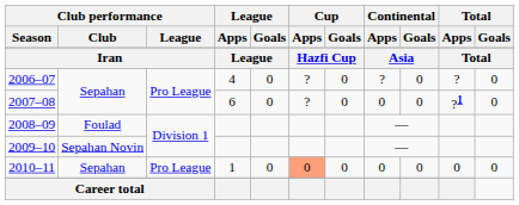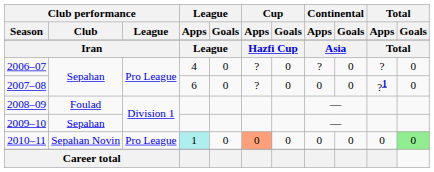 <table class="wikitable" style="text-align:center">
 <tr>
 <th colspan=3>Club performance</th>
 <th colspan=2>League</th>
 <th colspan=2>Cup</th>
 <th colspan=2>Continental</th>
 <th colspan=2>Total</th>
 </tr>
 <tr>
 <th>Season</th>
 <th>Club</th>
 <th>League</th>
 <th>Apps</th>
 <th>Goals</th>
 <th>Apps</th>
 <th>Goals</th>
 <th>Apps</th>
 <th>Goals</th>
 <th>Apps</th>
 <th>Goals</th>
 </tr>
 <tr>
 </tr>
 <tr>
 <th colspan=3>Iran</th>
 <th colspan=2>League</th>
 <th colspan=2><a href='#'>Hazfi Cup</a></th>
 <th colspan=2><a href='#'>Asia</a></th>
 <th colspan=2>Total</th>
 </tr>
 <tr>
 <td><a href='#'>2006–07</a></td>
 <td rowspan="2"><a href='#'>Sepahan</a></td>
 <td rowspan="2"><a href='#'>Pro League</a></td>
 <td>4</td>
 <td>0</td>
 <td>?</td>
 <td>0</td>
 <td>?</td>
 <td>0</td>
 <td>?</td>
 <td>0</td>
 </tr>
 <tr>
 <td><a href='#'>2007–08</a></td>
 <td>6</td>
 <td>0</td>
 <td>?</td>
 <td>0</td>
 <td>0</td>
 <td>0</td>
 <td>?<sup><strong><a href='#'>1</a></strong></sup></td>
 <td>0</td>
 </tr>
 <tr>
 <td><a href='#'>2008–09</a></td>
 <td><a href='#'>Foulad</a></td>
 <td rowspan="2"><a href='#'>Division 1</a></td>
 <td></td>
 <td></td>
 <td></td>
 <td></td>
 <td colspan="2">—</td>
 <td></td>
 <td></td>
 </tr>
 <tr>
 <td><a href='#'>2009–10</a></td>
-<td><a href='#'>Sepahan Novin</a></td>
+<td><a href='#'>Sepahan</a></td>
 <td></td>
 <td></td>
 <td></td>
 <td></td>
 <td colspan="2">—</td>
 <td></td>
 <td></td>
 </tr>
 <tr>
 <td><a href='#'>2010–11</a></td>
-<td><a href='#'>Sepahan</a></td>
+<td><a href='#'>Sepahan Novin</a></td>
 <td><a href='#'>Pro League</a></td>
-<td>1</td>
+<td style="background: paleturquoise;">1</td>
 <td>0</td>
 <td style="background: lightsalmon;">0</td>
 <td>0</td>
 <td>0</td>
 <td>0</td>
 <td>0</td>
-<td>0</td>
+<td style="background: lightgreen;">0</td>
 </tr>
 <tr>
 </tr>
 <tr>
 <th colspan=3>Career total</th>
 <th></th>
 <th></th>
 <th></th>
 <th></th>
 <th></th>
 <th></th>
 <th></th>
 </tr>
 </table>
